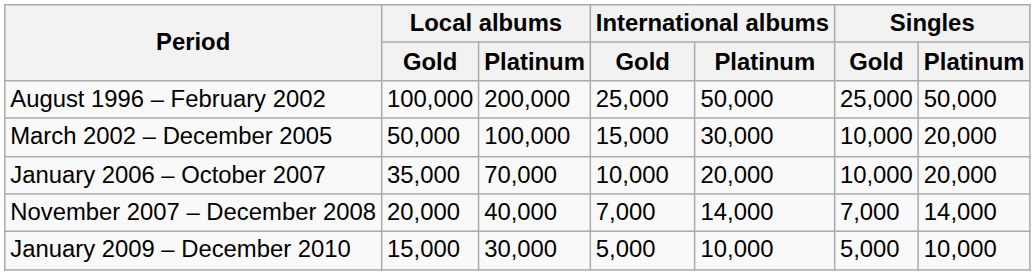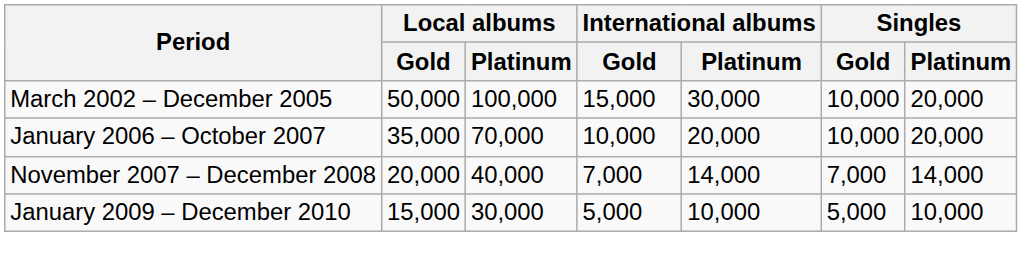 <table class="wikitable" border="1">
 <tr>
 <th rowspan=2>Period</th>
 <th colspan="2">Local albums</th>
 <th colspan="2">International albums</th>
 <th colspan="2">Singles</th>
 </tr>
 <tr>
 <th>Gold</th>
 <th>Platinum</th>
 <th>Gold</th>
 <th>Platinum</th>
 <th>Gold</th>
 <th>Platinum</th>
-</tr>
-<tr>
-<td>August 1996 – February 2002</td>
-<td>100,000</td>
-<td>200,000</td>
-<td>25,000</td>
-<td>50,000</td>
-<td>25,000</td>
-<td>50,000</td>
 </tr>
 <tr>
 <td>March 2002 – December 2005</td>
 <td>50,000</td>
 <td>100,000</td>
 <td>15,000</td>
 <td>30,000</td>
 <td>10,000</td>
 <td>20,000</td>
 </tr>
 <tr>
 <td>January 2006 – October 2007</td>
 <td>35,000</td>
 <td>70,000</td>
 <td>10,000</td>
 <td>20,000</td>
 <td>10,000</td>
 <td>20,000</td>
 </tr>
 <tr>
 <td>November 2007 – December 2008</td>
 <td>20,000</td>
 <td>40,000</td>
 <td>7,000</td>
 <td>14,000</td>
 <td>7,000</td>
 <td>14,000</td>
 </tr>
 <tr>
 <td>January 2009 – December 2010</td>
 <td>15,000</td>
 <td>30,000</td>
 <td>5,000</td>
 <td>10,000</td>
 <td>5,000</td>
 <td>10,000</td>
 </tr>
 </table>
